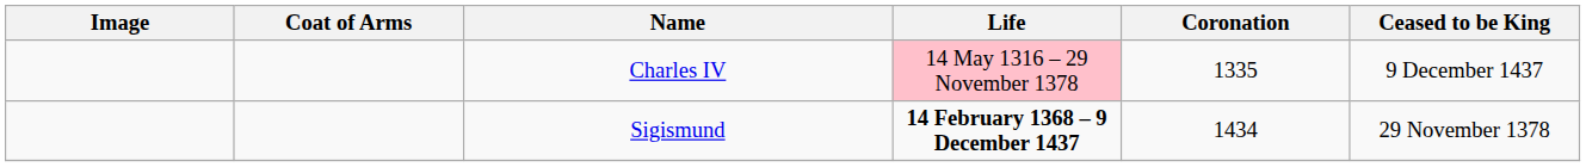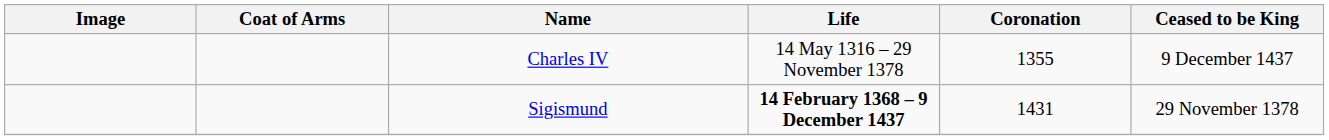 <table width=90% class="wikitable">
 <tr>
 <th width=8%>Image</th>
 <th width=8%>Coat of Arms</th>
 <th width=15%>Name</th>
 <th width=8%>Life</th>
 <th width=8%>Coronation</th>
 <th width=8%>Ceased to be King</th>
 </tr>
 <tr>
 <td></td>
 <td></td>
 <td align="center"><a href='#'>Charles IV</a></td>
-<td align="center" style="background: pink;">14 May 1316 – 29 November 1378</td>
-<td align="center">1335</td>
+<td align="center">14 May 1316 – 29 November 1378</td>
+<td align="center">1355</td>
 <td align="center">9 December 1437</td>
 </tr>
 <tr>
 <td></td>
 <td></td>
 <td align="center"><a href='#'>Sigismund</a></td>
 <td align="center"><strong>14 February 1368 – 9 December 1437</strong></td>
-<td align="center">1434</td>
+<td align="center">1431</td>
 <td align="center">29 November 1378</td>
 </tr>
 <tr>
 </tr>
 </table>
